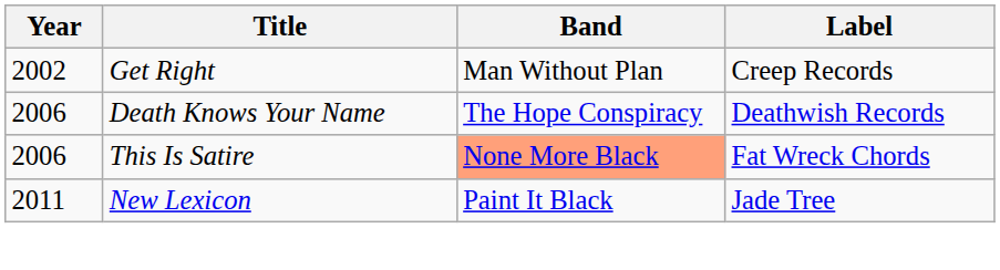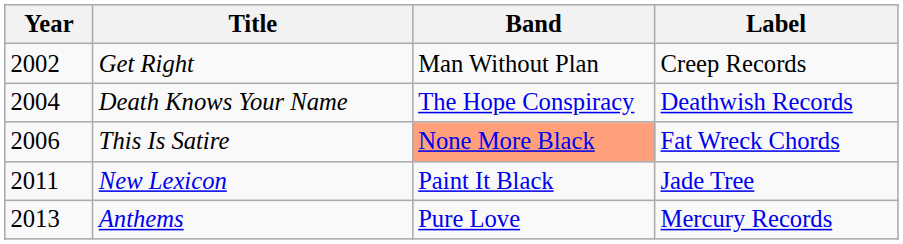 <table class="wikitable sortable">
 <tr>
 <th style="width:50px;">Year</th>
 <th style="width:200px;">Title</th>
 <th style="width:150px;">Band</th>
 <th style="width:150px;">Label</th>
 </tr>
 <tr>
 <td>2002</td>
 <td><em>Get Right</em></td>
 <td>Man Without Plan</td>
 <td>Creep Records</td>
 </tr>
 <tr>
-<td>2006</td>
+<td>2004</td>
 <td><em>Death Knows Your Name</em></td>
 <td><a href='#'>The Hope Conspiracy</a></td>
 <td><a href='#'>Deathwish Records</a></td>
 </tr>
 <tr>
 <td>2006</td>
 <td><em>This Is Satire</em></td>
 <td style="background: lightsalmon;"><a href='#'>None More Black</a></td>
 <td><a href='#'>Fat Wreck Chords</a></td>
 </tr>
 <tr>
 <td>2011</td>
 <td><em><a href='#'>New Lexicon</a></em></td>
 <td><a href='#'>Paint It Black</a></td>
 <td><a href='#'>Jade Tree</a></td>
 </tr>
+<tr>
+<td>2013</td>
+<td><a href='#'><em>Anthems</em></a></td>
+<td><a href='#'>Pure Love</a></td>
+<td><a href='#'>Mercury Records</a></td>
+</tr>
 </table>
